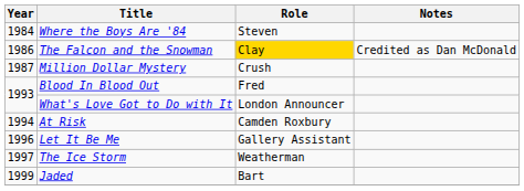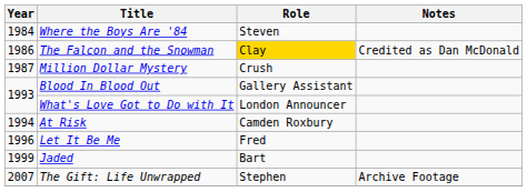 <table class="wikitable sortable">
 <tr>
 <th>Year</th>
 <th>Title</th>
 <th>Role</th>
 <th class="unsortable">Notes</th>
 </tr>
 <tr>
 <td>1984</td>
 <td><em><a href='#'>Where the Boys Are '84</a></em></td>
 <td>Steven</td>
 <td></td>
 </tr>
 <tr>
 <td>1986</td>
 <td><em><a href='#'>The Falcon and the Snowman</a></em></td>
 <td style="background: gold;">Clay</td>
 <td>Credited as Dan McDonald</td>
 </tr>
 <tr>
 <td>1987</td>
 <td><em><a href='#'>Million Dollar Mystery</a></em></td>
 <td>Crush</td>
 <td></td>
 </tr>
 <tr>
 <td rowspan="2">1993</td>
 <td><em><a href='#'>Blood In Blood Out</a></em></td>
-<td>Fred</td>
+<td>Gallery Assistant</td>
 <td></td>
 </tr>
 <tr>
 <td><em><a href='#'>What's Love Got to Do with It</a></em></td>
 <td>London Announcer</td>
 <td></td>
 </tr>
 <tr>
 <td>1994</td>
 <td><em><a href='#'>At Risk</a></em></td>
 <td>Camden Roxbury</td>
 <td></td>
 </tr>
 <tr>
 <td>1996</td>
 <td><em><a href='#'>Let It Be Me</a></em></td>
-<td>Gallery Assistant</td>
-<td></td>
-</tr>
-<tr>
-<td>1997</td>
-<td><em><a href='#'>The Ice Storm</a></em></td>
-<td>Weatherman</td>
+<td>Fred</td>
 <td></td>
 </tr>
 <tr>
 <td>1999</td>
 <td><em><a href='#'>Jaded</a></em></td>
 <td>Bart</td>
 <td></td>
 </tr>
 <tr>
+<td>2007</td>
+<td><em>The Gift: Life Unwrapped</em></td>
+<td>Stephen</td>
+<td>Archive Footage</td>
+</tr>
+<tr>
 </tr>
 </table>
